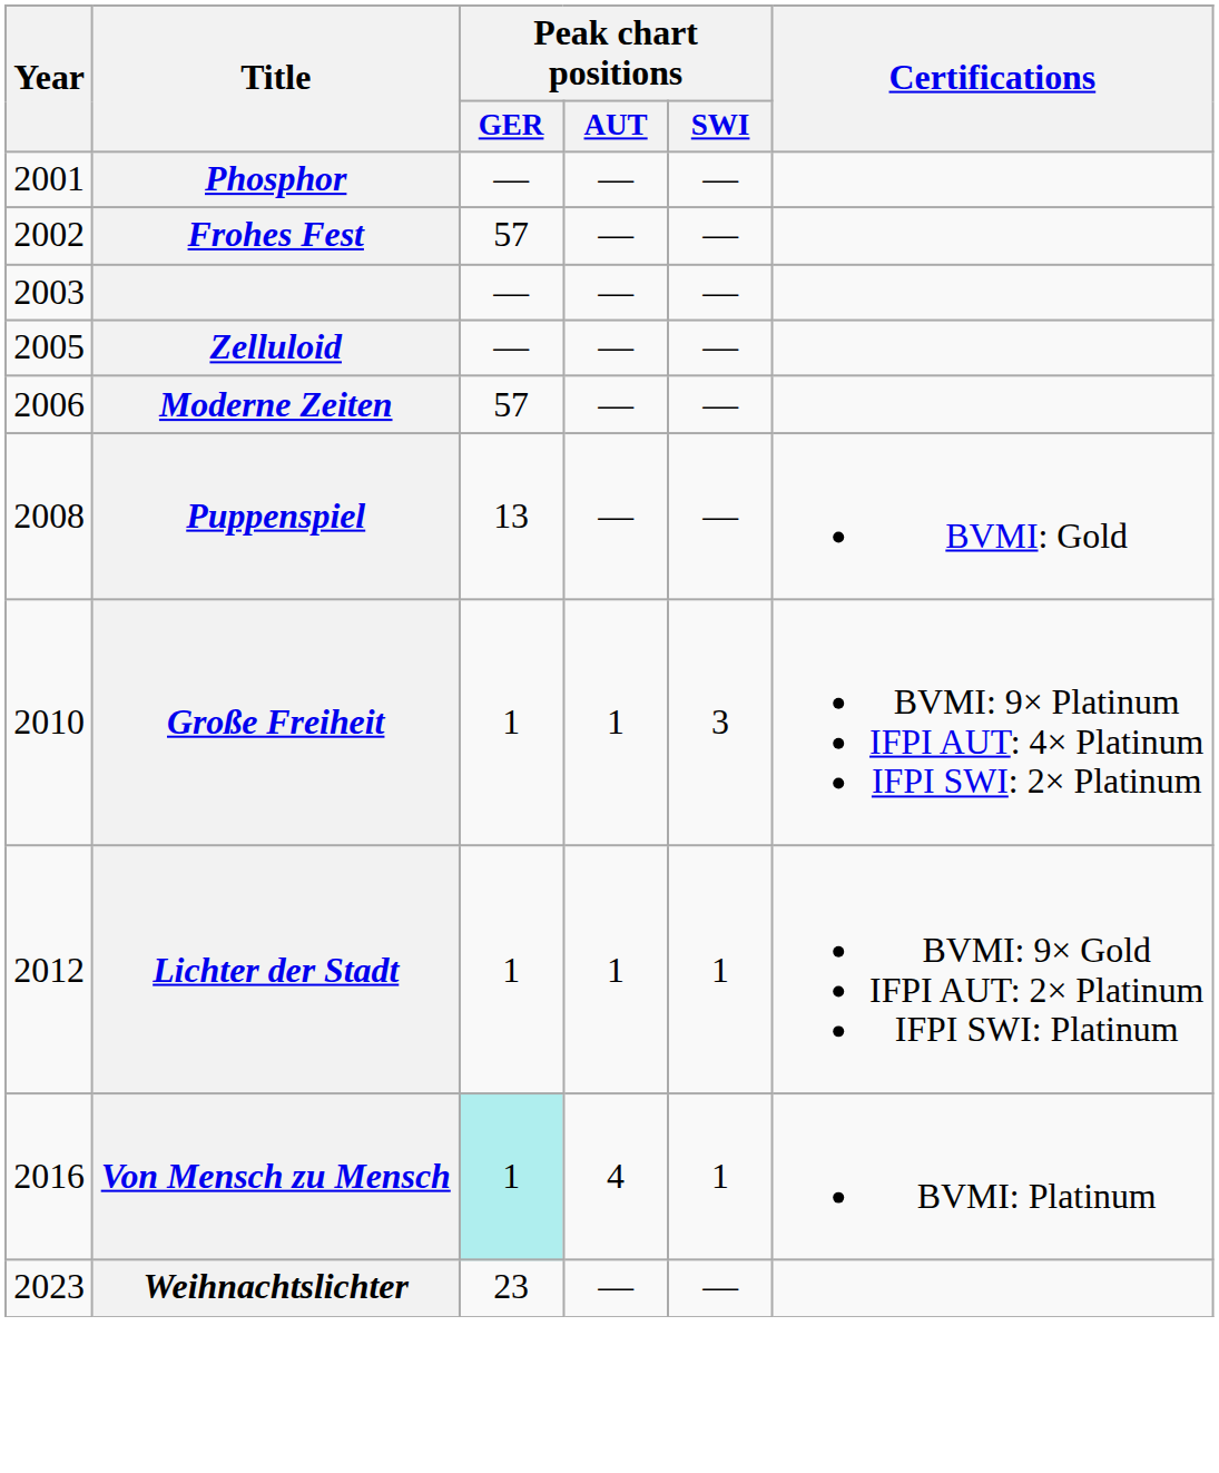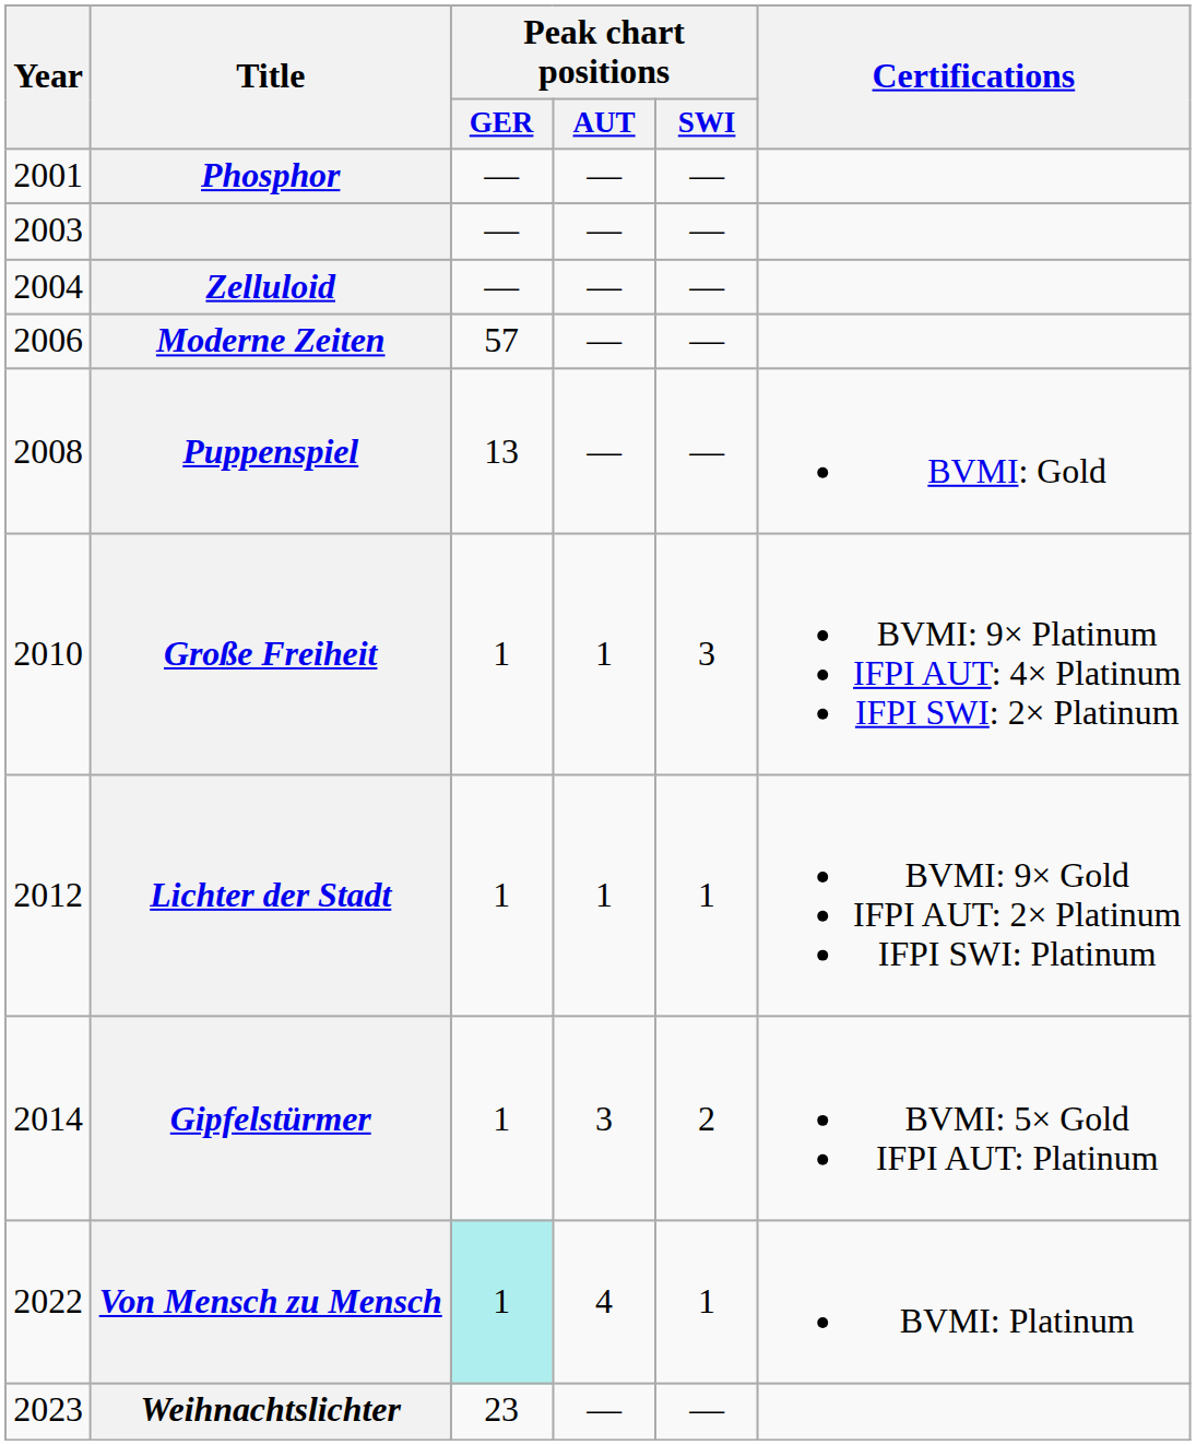 <table class="wikitable plainrowheaders" style="text-align:center">
 <tr>
 <th rowspan="2">Year</th>
 <th rowspan="2">Title</th>
 <th colspan="3">Peak chart positions</th>
 <th rowspan="2"><a href='#'>Certifications</a></th>
 </tr>
 <tr>
 <th scope="col" style="width:3em;font-size:85%;"><a href='#'>GER</a><br></th>
 <th scope="col" style="width:3em;font-size:85%;"><a href='#'>AUT</a><br></th>
 <th scope="col" style="width:3em;font-size:85%;"><a href='#'>SWI</a><br></th>
 </tr>
 <tr>
 <td>2001</td>
 <th scope="row"><em><a href='#'>Phosphor</a></em></th>
 <td>—</td>
 <td>—</td>
 <td>—</td>
 <td></td>
 </tr>
 <tr>
-<td>2002</td>
-<th scope="row"><em><a href='#'>Frohes Fest</a></em></th>
-<td>57</td>
-<td>—</td>
-<td>—</td>
-<td></td>
-</tr>
-<tr>
 <td>2003</td>
 <th scope="row"></th>
 <td>—</td>
 <td>—</td>
 <td>—</td>
 <td></td>
 </tr>
 <tr>
-<td>2005</td>
+<td>2004</td>
 <th scope="row"><em><a href='#'>Zelluloid</a></em></th>
 <td>—</td>
 <td>—</td>
 <td>—</td>
 <td></td>
 </tr>
 <tr>
 <td>2006</td>
 <th scope="row"><em><a href='#'>Moderne Zeiten</a></em></th>
 <td>57</td>
 <td>—</td>
 <td>—</td>
 <td></td>
 </tr>
 <tr>
 <td>2008</td>
 <th scope="row"><em><a href='#'>Puppenspiel</a></em></th>
 <td>13</td>
 <td>—</td>
 <td>—</td>
 <td><br><ul><li><a href='#'>BVMI</a>: Gold</li></ul></td>
 </tr>
 <tr>
 <td>2010</td>
 <th scope="row"><em><a href='#'>Große Freiheit</a></em></th>
 <td>1</td>
 <td>1</td>
 <td>3</td>
 <td><br><ul><li>BVMI: 9× Platinum</li><li><a href='#'>IFPI AUT</a>: 4× Platinum</li><li><a href='#'>IFPI SWI</a>: 2× Platinum</li></ul></td>
 </tr>
 <tr>
 <td>2012</td>
 <th scope="row"><em><a href='#'>Lichter der Stadt</a></em></th>
 <td>1</td>
 <td>1</td>
 <td>1</td>
 <td><br><ul><li>BVMI: 9× Gold</li><li>IFPI AUT: 2× Platinum</li><li>IFPI SWI: Platinum</li></ul></td>
 </tr>
 <tr>
-<td>2016</td>
+<td>2014</td>
+<th scope="row"><em><a href='#'>Gipfelstürmer</a></em></th>
+<td>1</td>
+<td>3</td>
+<td>2</td>
+<td><br><ul><li>BVMI: 5× Gold</li><li>IFPI AUT: Platinum</li></ul></td>
+</tr>
+<tr>
+<td>2022</td>
 <th scope="row"><em><a href='#'>Von Mensch zu Mensch</a></em></th>
 <td style="background: paleturquoise;">1</td>
 <td>4</td>
 <td>1</td>
 <td><br><ul><li>BVMI: Platinum</li></ul></td>
 </tr>
 <tr>
 <td>2023</td>
 <th scope="row"><em>Weihnachtslichter</em></th>
 <td>23</td>
 <td>—</td>
 <td>—</td>
 <td></td>
 </tr>
 </table>
